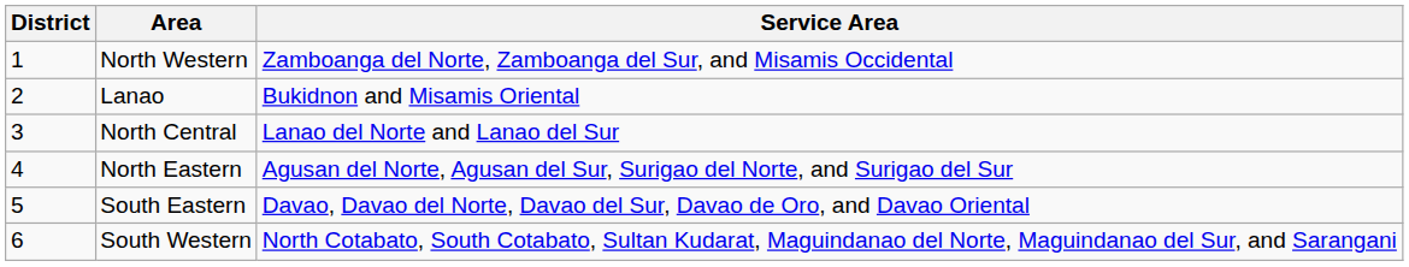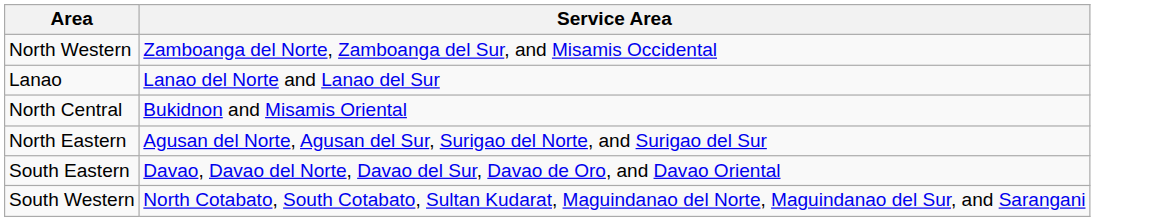 <table class="wikitable">
 <tr>
-<th>District</th>
 <th>Area</th>
 <th>Service Area</th>
 </tr>
 <tr>
-<td>1</td>
 <td>North Western</td>
 <td><a href='#'>Zamboanga del Norte</a>, <a href='#'>Zamboanga del Sur</a>, and <a href='#'>Misamis Occidental</a></td>
 </tr>
 <tr>
-<td>2</td>
 <td>Lanao</td>
+<td><a href='#'>Lanao del Norte</a> and <a href='#'>Lanao del Sur</a></td>
+</tr>
+<tr>
+<td>North Central</td>
 <td><a href='#'>Bukidnon</a> and <a href='#'>Misamis Oriental</a></td>
 </tr>
 <tr>
-<td>3</td>
-<td>North Central</td>
-<td><a href='#'>Lanao del Norte</a> and <a href='#'>Lanao del Sur</a></td>
-</tr>
-<tr>
-<td>4</td>
 <td>North Eastern</td>
 <td><a href='#'>Agusan del Norte</a>, <a href='#'>Agusan del Sur</a>, <a href='#'>Surigao del Norte</a>, and <a href='#'>Surigao del Sur</a></td>
 </tr>
 <tr>
-<td>5</td>
 <td>South Eastern</td>
 <td><a href='#'>Davao</a>, <a href='#'>Davao del Norte</a>, <a href='#'>Davao del Sur</a>, <a href='#'>Davao de Oro</a>, and <a href='#'>Davao Oriental</a></td>
 </tr>
 <tr>
-<td>6</td>
 <td>South Western</td>
 <td><a href='#'>North Cotabato</a>, <a href='#'>South Cotabato</a>, <a href='#'>Sultan Kudarat</a>, <a href='#'>Maguindanao del Norte</a>, <a href='#'>Maguindanao del Sur</a>, and <a href='#'>Sarangani</a></td>
 </tr>
 </table>
